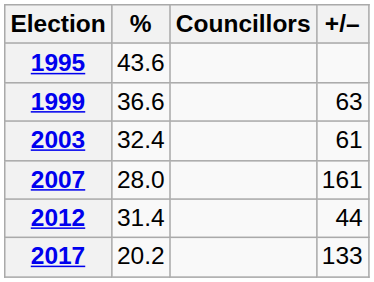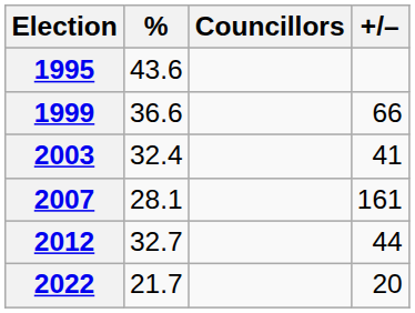 <table class="wikitable" style="text-align:right">
 <tr>
 <th>Election</th>
 <th>%</th>
 <th>Councillors</th>
 <th>+/–</th>
 </tr>
 <tr>
 <th><a href='#'>1995</a></th>
 <td>43.6</td>
 <td></td>
 <td></td>
 </tr>
 <tr>
 <th><a href='#'>1999</a></th>
 <td>36.6</td>
 <td></td>
-<td> 63</td>
+<td> 66</td>
 </tr>
 <tr>
 <th><a href='#'>2003</a></th>
 <td>32.4</td>
 <td></td>
-<td> 61</td>
+<td> 41</td>
 </tr>
 <tr>
 <th><a href='#'>2007</a></th>
-<td>28.0</td>
+<td>28.1</td>
 <td></td>
 <td> 161</td>
 </tr>
 <tr>
 <th><a href='#'>2012</a></th>
-<td>31.4</td>
+<td>32.7</td>
 <td></td>
 <td> 44</td>
 </tr>
 <tr>
-<th><a href='#'>2017</a></th>
-<td>20.2</td>
+<th><a href='#'>2022</a></th>
+<td>21.7</td>
 <td></td>
-<td> 133</td>
+<td> 20</td>
 </tr>
 </table>
